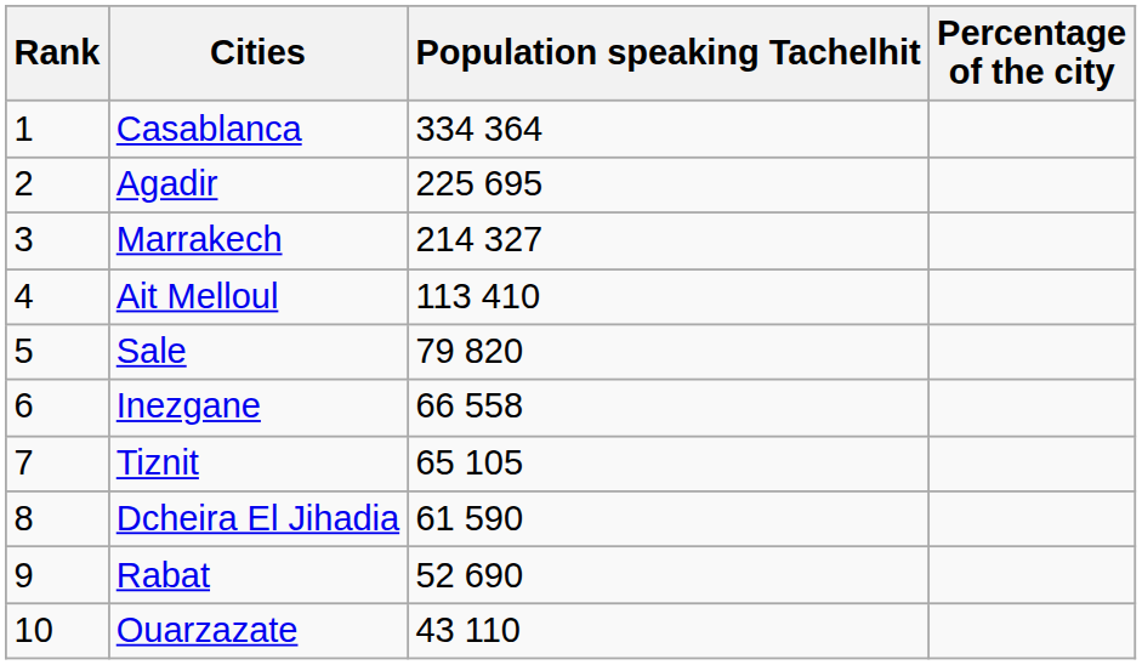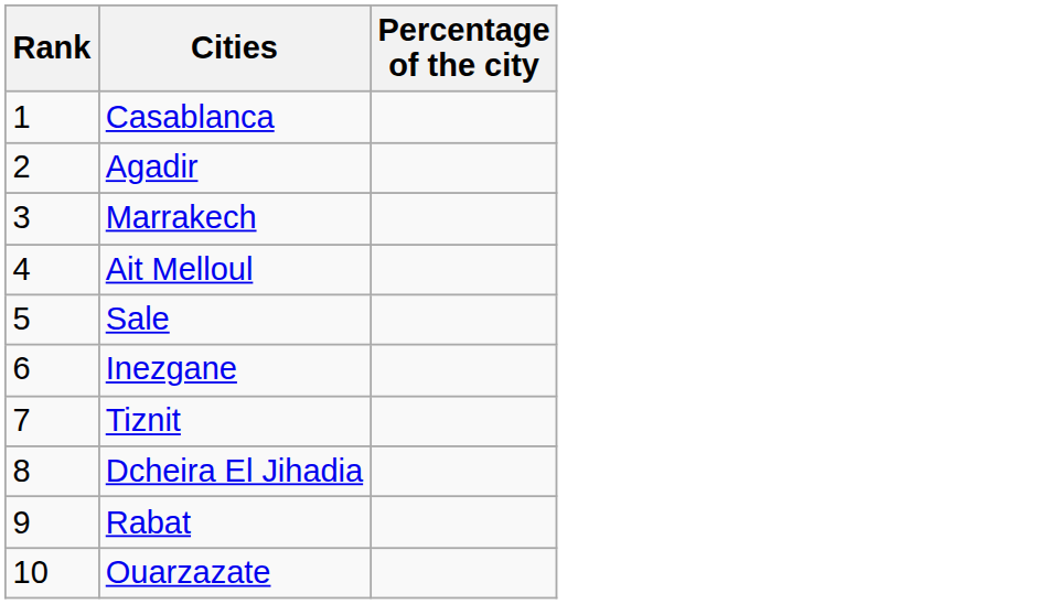 <table class="wikitable sortable">
 <tr>
 <th scope="col">Rank</th>
 <th scope="col">Cities</th>
-<th scope="col">Population speaking Tachelhit</th>
 <th scope="col">Percentage <br> of the city</th>
 </tr>
 <tr>
 <td>1</td>
 <td><a href='#'>Casablanca</a></td>
-<td>334 364</td>
 <td></td>
 </tr>
 <tr>
 <td>2</td>
 <td><a href='#'>Agadir</a></td>
-<td>225 695</td>
 <td></td>
 </tr>
 <tr>
 <td>3</td>
 <td><a href='#'>Marrakech</a></td>
-<td>214 327</td>
 <td></td>
 </tr>
 <tr>
 <td>4</td>
 <td><a href='#'>Ait Melloul</a></td>
-<td>113 410</td>
 <td></td>
 </tr>
 <tr>
 <td>5</td>
 <td><a href='#'>Sale</a></td>
-<td>79 820</td>
 <td></td>
 </tr>
 <tr>
 <td>6</td>
 <td><a href='#'>Inezgane</a></td>
-<td>66 558</td>
 <td></td>
 </tr>
 <tr>
 <td>7</td>
 <td><a href='#'>Tiznit</a></td>
-<td>65 105</td>
 <td></td>
 </tr>
 <tr>
 <td>8</td>
 <td><a href='#'>Dcheira El Jihadia</a></td>
-<td>61 590</td>
 <td></td>
 </tr>
 <tr>
 <td>9</td>
 <td><a href='#'>Rabat</a></td>
-<td>52 690</td>
 <td></td>
 </tr>
 <tr>
 <td>10</td>
 <td><a href='#'>Ouarzazate</a></td>
-<td>43 110</td>
 <td></td>
 </tr>
 </table>
